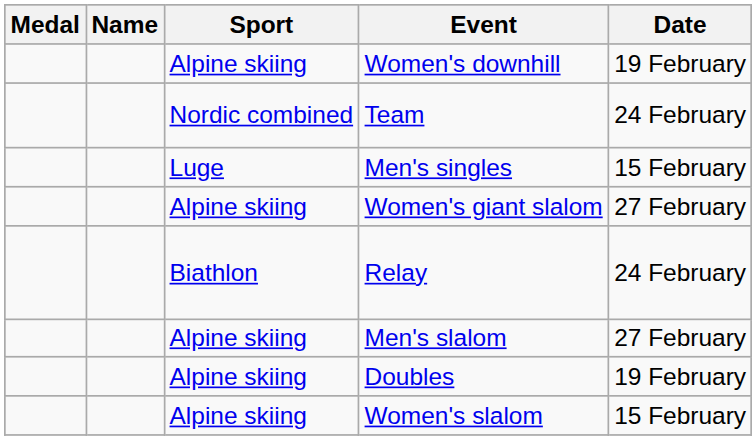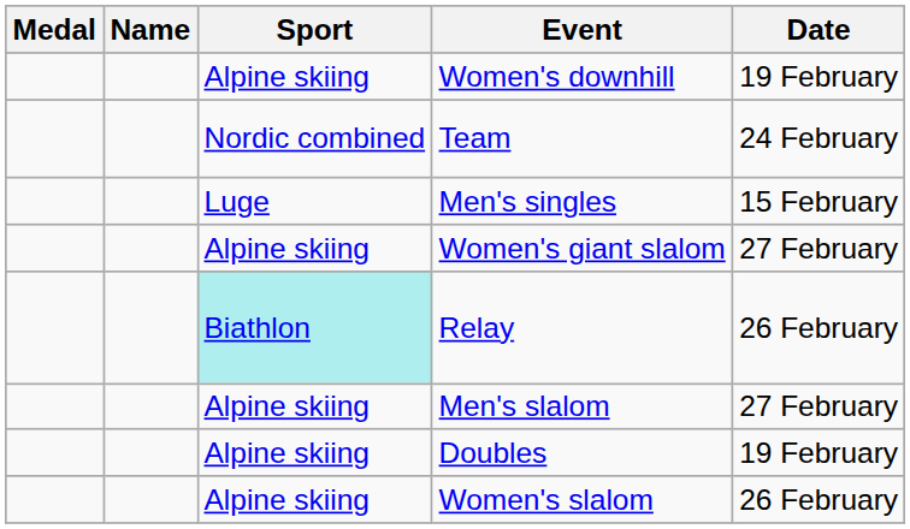 <table class="wikitable sortable" style="font-size:90%">
 <tr>
 <th>Medal</th>
 <th>Name</th>
 <th>Sport</th>
 <th>Event</th>
 <th>Date</th>
 </tr>
 <tr>
 <td></td>
 <td></td>
 <td><a href='#'>Alpine skiing</a></td>
 <td><a href='#'>Women's downhill</a></td>
 <td>19 February</td>
 </tr>
 <tr>
 <td></td>
 <td> <br>  <br> </td>
 <td><a href='#'>Nordic combined</a></td>
 <td><a href='#'>Team</a></td>
 <td>24 February</td>
 </tr>
 <tr>
 <td></td>
 <td></td>
 <td><a href='#'>Luge</a></td>
 <td><a href='#'>Men's singles</a></td>
 <td>15 February</td>
 </tr>
 <tr>
 <td></td>
 <td></td>
 <td><a href='#'>Alpine skiing</a></td>
 <td><a href='#'>Women's giant slalom</a></td>
 <td>27 February</td>
 </tr>
 <tr>
 <td></td>
 <td> <br>  <br>  <br> </td>
-<td><a href='#'>Biathlon</a></td>
+<td style="background: paleturquoise;"><a href='#'>Biathlon</a></td>
 <td><a href='#'>Relay</a></td>
-<td>24 February</td>
+<td>26 February</td>
 </tr>
 <tr>
 <td></td>
 <td></td>
 <td><a href='#'>Alpine skiing</a></td>
 <td><a href='#'>Men's slalom</a></td>
 <td>27 February</td>
 </tr>
 <tr>
 <td></td>
 <td> <br> </td>
 <td><a href='#'>Alpine skiing</a></td>
 <td><a href='#'>Doubles</a></td>
 <td>19 February</td>
 </tr>
 <tr>
 <td></td>
 <td></td>
 <td><a href='#'>Alpine skiing</a></td>
 <td><a href='#'>Women's slalom</a></td>
-<td>15 February</td>
+<td>26 February</td>
 </tr>
 </table>
